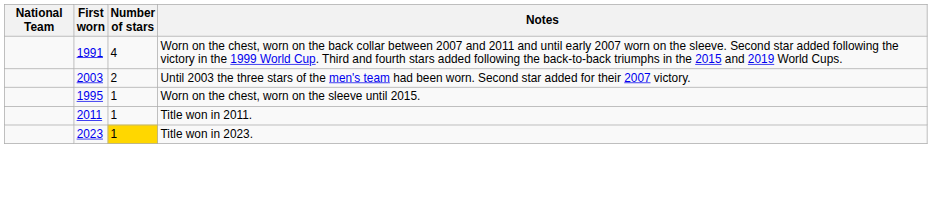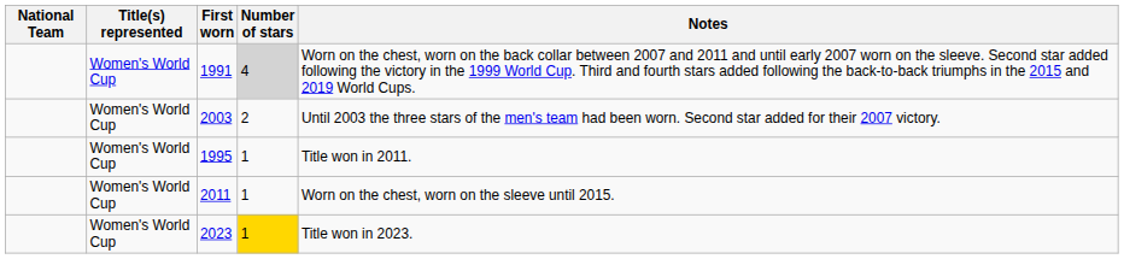 <table class="wikitable sortable">
 <tr>
 <th>National Team</th>
+<th>Title(s)<br>represented</th>
 <th>First<br>worn</th>
 <th>Number<br>of stars</th>
 <th class="unsortable">Notes</th>
 </tr>
 <tr>
 <td></td>
+<td><a href='#'>Women's World Cup</a></td>
 <td><a href='#'>1991</a></td>
-<td>4</td>
+<td style="background: lightgrey;">4</td>
 <td>Worn on the chest, worn on the back collar between 2007 and 2011 and until early 2007 worn on the sleeve. Second star added following the victory in the <a href='#'>1999 World Cup</a>. Third and fourth stars added following the back-to-back triumphs in the <a href='#'>2015</a> and <a href='#'>2019</a> World Cups.</td>
 </tr>
 <tr>
 <td></td>
+<td>Women's World Cup</td>
 <td><a href='#'>2003</a></td>
 <td>2</td>
 <td>Until 2003 the three stars of the <a href='#'>men's team</a> had been worn. Second star added for their <a href='#'>2007</a> victory.</td>
 </tr>
 <tr>
 <td></td>
+<td>Women's World Cup</td>
 <td><a href='#'>1995</a></td>
+<td>1</td>
+<td>Title won in 2011.</td>
+</tr>
+<tr>
+<td></td>
+<td>Women's World Cup</td>
+<td><a href='#'>2011</a></td>
 <td>1</td>
 <td>Worn on the chest, worn on the sleeve until 2015.</td>
 </tr>
 <tr>
 <td></td>
-<td><a href='#'>2011</a></td>
-<td>1</td>
-<td>Title won in 2011.</td>
-</tr>
-<tr>
-<td></td>
+<td>Women's World Cup</td>
 <td><a href='#'>2023</a></td>
 <td style="background: gold;">1</td>
 <td>Title won in 2023.</td>
 </tr>
 </table>
